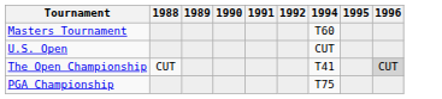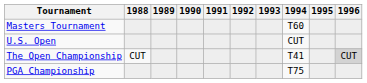 <table class="wikitable" style="font-size:95%;text-align:center;">
 <tr>
 <th>Tournament</th>
 <th>1988</th>
 <th>1989</th>
 <th>1990</th>
 <th>1991</th>
 <th>1992</th>
+<th>1993</th>
 <th>1994</th>
 <th>1995</th>
 <th>1996</th>
 </tr>
 <tr>
 <td align=left><a href='#'>Masters Tournament</a></td>
+<td style="background:#eeeeee;"></td>
 <td style="background:#eeeeee;"></td>
 <td style="background:#eeeeee;"></td>
 <td style="background:#eeeeee;"></td>
 <td style="background:#eeeeee;"></td>
 <td style="background:#eeeeee;"></td>
 <td align="center">T60</td>
 <td style="background:#eeeeee;"></td>
 <td style="background:#eeeeee;"></td>
 </tr>
 <tr>
 <td align=left><a href='#'>U.S. Open</a></td>
 <td style="background:#eeeeee;"></td>
 <td style="background:#eeeeee;"></td>
 <td style="background:#eeeeee;"></td>
 <td style="background:#eeeeee;"></td>
 <td style="background:#eeeeee;"></td>
+<td style="background:#eeeeee;"></td>
 <td align="center">CUT</td>
 <td style="background:#eeeeee;"></td>
 <td style="background:#eeeeee;"></td>
 </tr>
 <tr>
 <td align=left><a href='#'>The Open Championship</a></td>
 <td align="center">CUT</td>
+<td style="background:#eeeeee;"></td>
 <td style="background:#eeeeee;"></td>
 <td style="background:#eeeeee;"></td>
 <td style="background:#eeeeee;"></td>
 <td style="background:#eeeeee;"></td>
 <td align="center">T41</td>
 <td style="background:#eeeeee;"></td>
 <td align="center" style="background: lightgrey;">CUT</td>
 </tr>
 <tr>
 <td align=left><a href='#'>PGA Championship</a></td>
 <td style="background:#eeeeee;"></td>
 <td style="background:#eeeeee;"></td>
 <td style="background:#eeeeee;"></td>
 <td style="background:#eeeeee;"></td>
 <td style="background:#eeeeee;"></td>
+<td style="background:#eeeeee;"></td>
 <td align="center">T75</td>
 <td style="background:#eeeeee;"></td>
 <td style="background:#eeeeee;"></td>
 </tr>
 </table>
